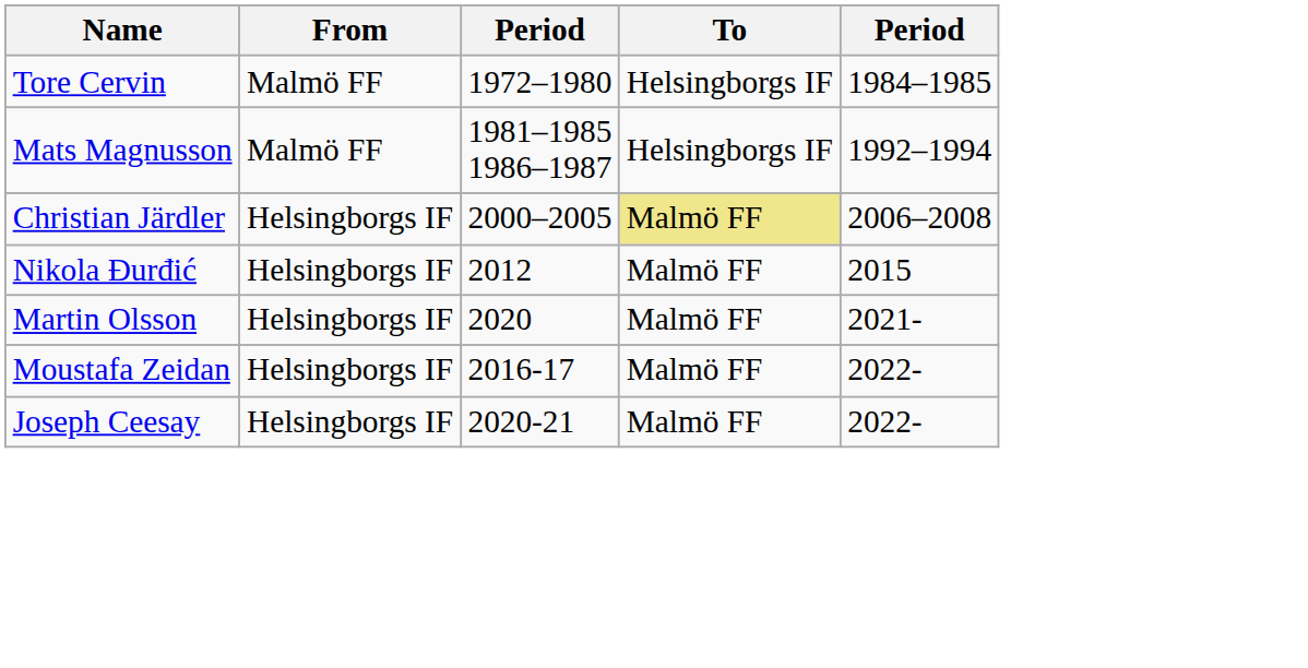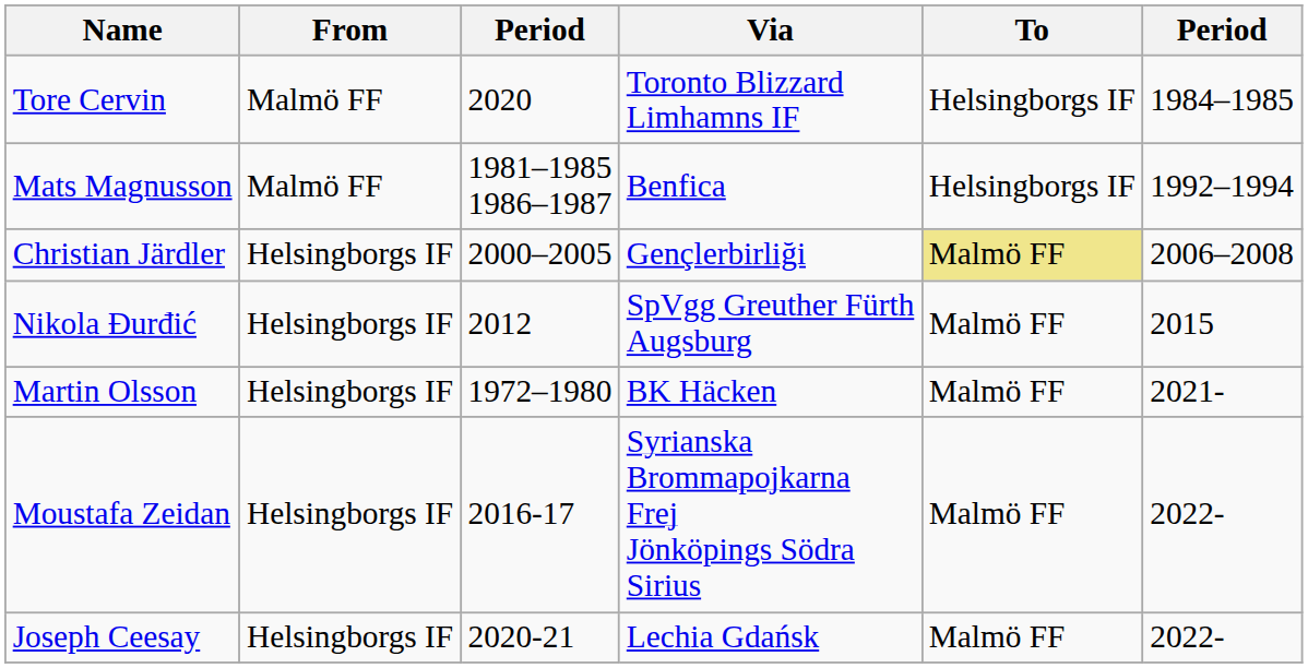 <table class="wikitable">
 <tr>
 <th>Name</th>
 <th>From</th>
 <th>Period</th>
+<th>Via</th>
 <th>To</th>
 <th>Period</th>
 </tr>
 <tr>
 <td><a href='#'>Tore Cervin</a></td>
 <td>Malmö FF</td>
-<td>1972–1980</td>
+<td>2020</td>
+<td><a href='#'>Toronto Blizzard</a><br><a href='#'>Limhamns IF</a></td>
 <td>Helsingborgs IF</td>
 <td>1984–1985</td>
 </tr>
 <tr>
 <td><a href='#'>Mats Magnusson</a></td>
 <td>Malmö FF</td>
 <td>1981–1985<br>1986–1987</td>
+<td><a href='#'>Benfica</a></td>
 <td>Helsingborgs IF</td>
 <td>1992–1994</td>
 </tr>
 <tr>
 <td><a href='#'>Christian Järdler</a></td>
 <td>Helsingborgs IF</td>
 <td>2000–2005</td>
+<td><a href='#'>Gençlerbirliği</a></td>
 <td style="background: khaki;">Malmö FF</td>
 <td>2006–2008</td>
 </tr>
 <tr>
 <td><a href='#'>Nikola Đurđić</a></td>
 <td>Helsingborgs IF</td>
 <td>2012</td>
+<td><a href='#'>SpVgg Greuther Fürth</a><br><a href='#'>Augsburg</a></td>
 <td>Malmö FF</td>
 <td>2015</td>
 </tr>
 <tr>
 <td><a href='#'>Martin Olsson</a></td>
 <td>Helsingborgs IF</td>
-<td>2020</td>
+<td>1972–1980</td>
+<td><a href='#'>BK Häcken</a></td>
 <td>Malmö FF</td>
 <td>2021-</td>
 </tr>
 <tr>
 <td><a href='#'>Moustafa Zeidan</a></td>
 <td>Helsingborgs IF</td>
 <td>2016-17</td>
+<td><a href='#'>Syrianska</a><br><a href='#'>Brommapojkarna</a><br><a href='#'>Frej</a><br><a href='#'>Jönköpings Södra</a><br><a href='#'>Sirius</a></td>
 <td>Malmö FF</td>
 <td>2022-</td>
 </tr>
 <tr>
 <td><a href='#'>Joseph Ceesay</a></td>
 <td>Helsingborgs IF</td>
 <td>2020-21</td>
+<td><a href='#'>Lechia Gdańsk</a></td>
 <td>Malmö FF</td>
 <td>2022-</td>
 </tr>
 </table>
